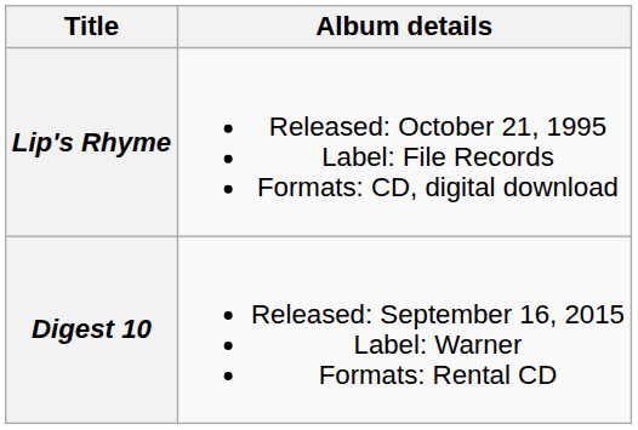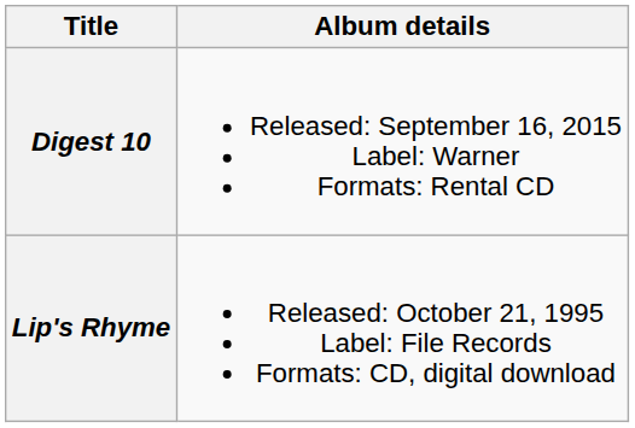 <table class="wikitable plainrowheaders" style="text-align:center;">
 <tr>
 <th>Title</th>
 <th>Album details</th>
 </tr>
 <tr>
+<th scope="row"><em>Digest 10</em></th>
+<td><br><ul><li>Released: September 16, 2015 </li><li>Label: Warner</li><li>Formats: Rental CD</li></ul></td>
+</tr>
+<tr>
 <th scope="row"><em>Lip's Rhyme</em></th>
 <td><br><ul><li>Released: October 21, 1995 </li><li>Label: File Records</li><li>Formats: CD, digital download</li></ul></td>
 </tr>
-<tr>
-<th scope="row"><em>Digest 10</em></th>
-<td><br><ul><li>Released: September 16, 2015 </li><li>Label: Warner</li><li>Formats: Rental CD</li></ul></td>
-</tr>
 </table>
